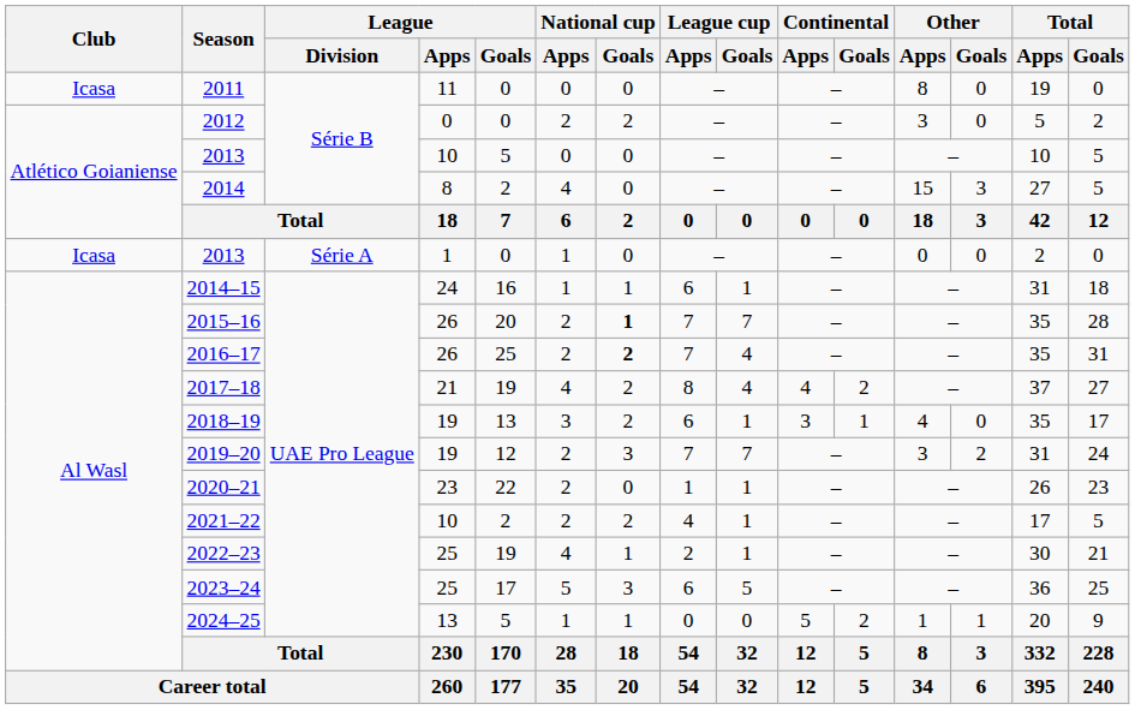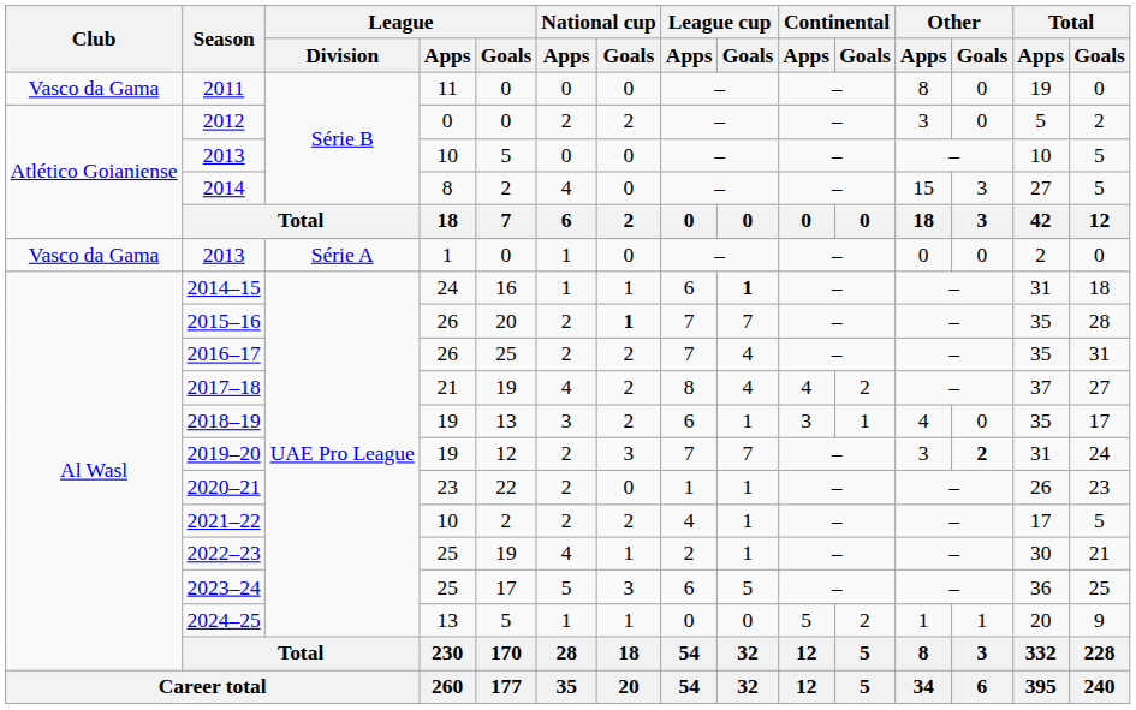 <table class="wikitable" style="text-align: center;">
 <tr>
 <th rowspan="2">Club</th>
 <th rowspan="2">Season</th>
 <th colspan="3">League</th>
 <th colspan="2">National cup</th>
 <th colspan="2">League cup</th>
 <th colspan="2">Continental</th>
 <th colspan="2">Other</th>
 <th colspan="2">Total</th>
 </tr>
 <tr>
 <th>Division</th>
 <th>Apps</th>
 <th>Goals</th>
 <th>Apps</th>
 <th>Goals</th>
 <th>Apps</th>
 <th>Goals</th>
 <th>Apps</th>
 <th>Goals</th>
 <th>Apps</th>
 <th>Goals</th>
 <th>Apps</th>
 <th>Goals</th>
 </tr>
 <tr>
-<td><a href='#'>Icasa</a></td>
+<td><a href='#'>Vasco da Gama</a></td>
 <td><a href='#'>2011</a></td>
 <td rowspan="4"><a href='#'>Série B</a></td>
 <td>11</td>
 <td>0</td>
 <td>0</td>
 <td>0</td>
 <td colspan="2">–</td>
 <td colspan="2">–</td>
 <td>8</td>
 <td>0</td>
 <td>19</td>
 <td>0</td>
 </tr>
 <tr>
 <td rowspan="4"><a href='#'>Atlético Goianiense</a></td>
 <td><a href='#'>2012</a></td>
 <td>0</td>
 <td>0</td>
 <td>2</td>
 <td>2</td>
 <td colspan="2">–</td>
 <td colspan="2">–</td>
 <td>3</td>
 <td>0</td>
 <td>5</td>
 <td>2</td>
 </tr>
 <tr>
 <td><a href='#'>2013</a></td>
 <td>10</td>
 <td>5</td>
 <td>0</td>
 <td>0</td>
 <td colspan="2">–</td>
 <td colspan="2">–</td>
 <td colspan="2">–</td>
 <td>10</td>
 <td>5</td>
 </tr>
 <tr>
 <td><a href='#'>2014</a></td>
 <td>8</td>
 <td>2</td>
 <td>4</td>
 <td>0</td>
 <td colspan="2">–</td>
 <td colspan="2">–</td>
 <td>15</td>
 <td>3</td>
 <td>27</td>
 <td>5</td>
 </tr>
 <tr>
 <th colspan="2">Total</th>
 <th>18</th>
 <th>7</th>
 <th>6</th>
 <th>2</th>
 <th>0</th>
 <th>0</th>
 <th>0</th>
 <th>0</th>
 <th>18</th>
 <th>3</th>
 <th>42</th>
 <th>12</th>
 </tr>
 <tr>
-<td><a href='#'>Icasa</a></td>
+<td><a href='#'>Vasco da Gama</a></td>
 <td><a href='#'>2013</a></td>
 <td><a href='#'>Série A</a></td>
 <td>1</td>
 <td>0</td>
 <td>1</td>
 <td>0</td>
 <td colspan="2">–</td>
 <td colspan="2">–</td>
 <td>0</td>
 <td>0</td>
 <td>2</td>
 <td>0</td>
 </tr>
 <tr>
 <td rowspan="12"><a href='#'>Al Wasl</a></td>
 <td><a href='#'>2014–15</a></td>
 <td rowspan="11"><a href='#'>UAE Pro League</a></td>
 <td>24</td>
 <td>16</td>
 <td>1</td>
 <td>1</td>
 <td>6</td>
-<td>1</td>
+<td><strong>1</strong></td>
 <td colspan="2">–</td>
 <td colspan="2">–</td>
 <td>31</td>
 <td>18</td>
 </tr>
 <tr>
 <td><a href='#'>2015–16</a></td>
 <td>26</td>
 <td>20</td>
 <td>2</td>
 <td><strong>1</strong></td>
 <td>7</td>
 <td>7</td>
 <td colspan="2">–</td>
 <td colspan="2">–</td>
 <td>35</td>
 <td>28</td>
 </tr>
 <tr>
 <td><a href='#'>2016–17</a></td>
 <td>26</td>
 <td>25</td>
 <td>2</td>
-<td><strong>2</strong></td>
+<td>2</td>
 <td>7</td>
 <td>4</td>
 <td colspan="2">–</td>
 <td colspan="2">–</td>
 <td>35</td>
 <td>31</td>
 </tr>
 <tr>
 <td><a href='#'>2017–18</a></td>
 <td>21</td>
 <td>19</td>
 <td>4</td>
 <td>2</td>
 <td>8</td>
 <td>4</td>
 <td>4</td>
 <td>2</td>
 <td colspan="2">–</td>
 <td>37</td>
 <td>27</td>
 </tr>
 <tr>
 <td><a href='#'>2018–19</a></td>
 <td>19</td>
 <td>13</td>
 <td>3</td>
 <td>2</td>
 <td>6</td>
 <td>1</td>
 <td>3</td>
 <td>1</td>
 <td>4</td>
 <td>0</td>
 <td>35</td>
 <td>17</td>
 </tr>
 <tr>
 <td><a href='#'>2019–20</a></td>
 <td>19</td>
 <td>12</td>
 <td>2</td>
 <td>3</td>
 <td>7</td>
 <td>7</td>
 <td colspan="2">–</td>
 <td>3</td>
-<td>2</td>
+<td><strong>2</strong></td>
 <td>31</td>
 <td>24</td>
 </tr>
 <tr>
 <td><a href='#'>2020–21</a></td>
 <td>23</td>
 <td>22</td>
 <td>2</td>
 <td>0</td>
 <td>1</td>
 <td>1</td>
 <td colspan="2">–</td>
 <td colspan="2">–</td>
 <td>26</td>
 <td>23</td>
 </tr>
 <tr>
 <td><a href='#'>2021–22</a></td>
 <td>10</td>
 <td>2</td>
 <td>2</td>
 <td>2</td>
 <td>4</td>
 <td>1</td>
 <td colspan="2">–</td>
 <td colspan="2">–</td>
 <td>17</td>
 <td>5</td>
 </tr>
 <tr>
 <td><a href='#'>2022–23</a></td>
 <td>25</td>
 <td>19</td>
 <td>4</td>
 <td>1</td>
 <td>2</td>
 <td>1</td>
 <td colspan="2">–</td>
 <td colspan="2">–</td>
 <td>30</td>
 <td>21</td>
 </tr>
 <tr>
 <td><a href='#'>2023–24</a></td>
 <td>25</td>
 <td>17</td>
 <td>5</td>
 <td>3</td>
 <td>6</td>
 <td>5</td>
 <td colspan="2">–</td>
 <td colspan="2">–</td>
 <td>36</td>
 <td>25</td>
 </tr>
 <tr>
 <td><a href='#'>2024–25</a></td>
 <td>13</td>
 <td>5</td>
 <td>1</td>
 <td>1</td>
 <td>0</td>
 <td>0</td>
 <td>5</td>
 <td>2</td>
 <td>1</td>
 <td>1</td>
 <td>20</td>
 <td>9</td>
 </tr>
 <tr>
 <th colspan="2">Total</th>
 <th>230</th>
 <th>170</th>
 <th>28</th>
 <th>18</th>
 <th>54</th>
 <th>32</th>
 <th>12</th>
 <th>5</th>
 <th>8</th>
 <th>3</th>
 <th>332</th>
 <th>228</th>
 </tr>
 <tr>
 <th colspan="3">Career total</th>
 <th>260</th>
 <th>177</th>
 <th>35</th>
 <th>20</th>
 <th>54</th>
 <th>32</th>
 <th>12</th>
 <th>5</th>
 <th>34</th>
 <th>6</th>
 <th>395</th>
 <th>240</th>
 </tr>
 </table>
